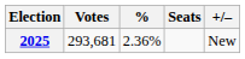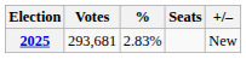 <table class="sortable wikitable">
 <tr>
 <th>Election</th>
 <th>Votes</th>
 <th>%</th>
 <th>Seats</th>
 <th>+/–</th>
 </tr>
 <tr>
 <th><a href='#'>2025</a></th>
 <td align="center">293,681</td>
-<td align="center">2.36%</td>
+<td align="center">2.83%</td>
 <td></td>
 <td>New</td>
 </tr>
 </table>
